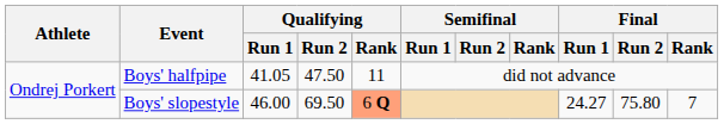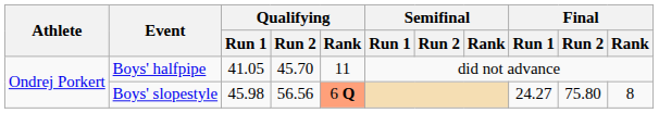 <table class="wikitable">
 <tr>
 <th rowspan="2">Athlete</th>
 <th rowspan="2">Event</th>
 <th colspan="3">Qualifying</th>
 <th colspan="3">Semifinal</th>
 <th colspan="3">Final</th>
 </tr>
 <tr>
 <th>Run 1</th>
 <th>Run 2</th>
 <th>Rank</th>
 <th>Run 1</th>
 <th>Run 2</th>
 <th>Rank</th>
 <th>Run 1</th>
 <th>Run 2</th>
 <th>Rank</th>
 </tr>
 <tr>
 <td rowspan="2"><a href='#'>Ondrej Porkert</a></td>
 <td><a href='#'>Boys' halfpipe</a></td>
 <td align="center">41.05</td>
-<td align="center">47.50</td>
+<td align="center">45.70</td>
 <td align="center">11</td>
 <td align="center" colspan=6>did not advance</td>
 </tr>
 <tr>
 <td><a href='#'>Boys' slopestyle</a></td>
-<td align="center">46.00</td>
-<td align="center">69.50</td>
+<td align="center">45.98</td>
+<td align="center">56.56</td>
 <td align="center" style="background: lightsalmon;">6 <strong>Q</strong></td>
 <td colspan=3 bgcolor="wheat"></td>
 <td align="center">24.27</td>
 <td align="center">75.80</td>
-<td align="center">7</td>
+<td align="center">8</td>
 </tr>
 </table>
